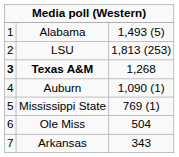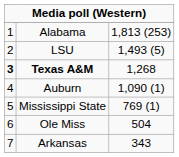 <table class="wikitable">
 <tr align="center">
 <td align="center" Colspan="3"><strong>Media poll (Western)</strong></td>
 </tr>
 <tr align="center">
 </tr>
 <tr align="center">
 <td>1</td>
 <td>Alabama</td>
-<td>1,493 (5)</td>
+<td>1,813 (253)</td>
 </tr>
 <tr align="center">
 <td>2</td>
 <td>LSU</td>
-<td>1,813 (253)</td>
+<td>1,493 (5)</td>
 </tr>
 <tr align="center">
 <td><strong>3</strong></td>
 <td><strong>Texas A&M</strong></td>
 <td>1,268</td>
 </tr>
 <tr align="center">
 <td>4</td>
 <td>Auburn</td>
 <td>1,090 (1)</td>
 </tr>
 <tr align="center">
 <td>5</td>
 <td>Mississippi State</td>
 <td>769 (1)</td>
 </tr>
 <tr align="center">
 <td>6</td>
 <td>Ole Miss</td>
 <td>504</td>
 </tr>
 <tr align="center">
 <td>7</td>
 <td>Arkansas</td>
 <td>343</td>
 </tr>
 </table>
